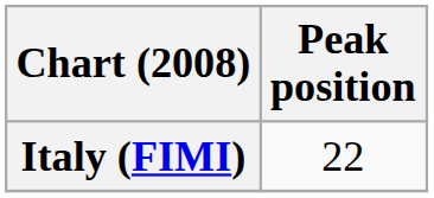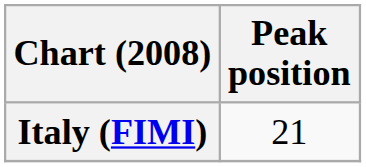 <table class="wikitable plainrowheaders sortable" style="text-align:center">
 <tr>
 <th>Chart (2008)</th>
 <th>Peak<br>position</th>
 </tr>
 <tr>
 <th scope="row">Italy (<a href='#'>FIMI</a>)</th>
-<td>22</td>
+<td>21</td>
 </tr>
 <tr>
 </tr>
 </table>
